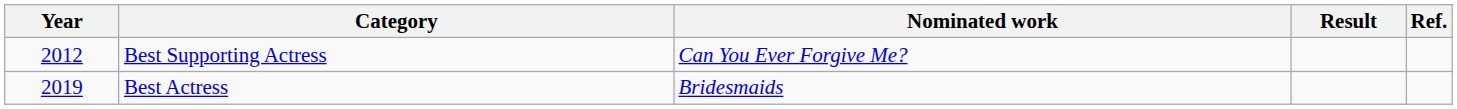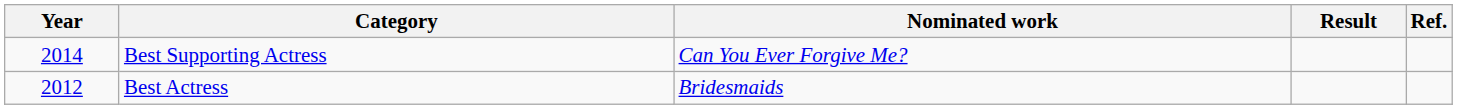 <table class=wikitable>
 <tr>
 <th scope="col" style="width:5em;">Year</th>
 <th scope="col" style="width:26em;">Category</th>
 <th scope="col" style="width:29em;">Nominated work</th>
 <th scope="col" style="width:5em;">Result</th>
 <th>Ref.</th>
 </tr>
 <tr>
-<td style="text-align:center;"><a href='#'>2012</a></td>
+<td style="text-align:center;"><a href='#'>2014</a></td>
 <td><a href='#'>Best Supporting Actress</a></td>
 <td><em><a href='#'>Can You Ever Forgive Me?</a></em></td>
 <td></td>
 <td align="center"></td>
 </tr>
 <tr>
-<td align="center"><a href='#'>2019</a></td>
+<td align="center"><a href='#'>2012</a></td>
 <td><a href='#'>Best Actress</a></td>
 <td><em><a href='#'>Bridesmaids</a></em></td>
 <td></td>
 <td align="center"></td>
 </tr>
 </table>
